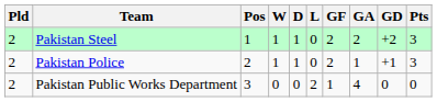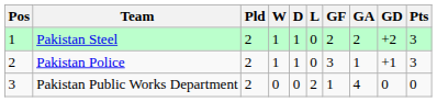 <table class="wikitable">
 <tr>
+<th>Pos</th>
+<th>Team</th>
 <th>Pld</th>
-<th>Team</th>
-<th>Pos</th>
 <th>W</th>
 <th>D</th>
 <th>L</th>
 <th>GF</th>
 <th>GA</th>
 <th>GD</th>
 <th>Pts</th>
 </tr>
 <tr style="background:#bfc">
+<td>1</td>
+<td><a href='#'>Pakistan Steel</a></td>
 <td>2</td>
-<td><a href='#'>Pakistan Steel</a></td>
-<td>1</td>
 <td>1</td>
 <td>1</td>
 <td>0</td>
 <td>2</td>
 <td>2</td>
 <td>+2</td>
 <td>3</td>
 </tr>
 <tr>
 <td>2</td>
 <td><a href='#'>Pakistan Police</a></td>
 <td>2</td>
 <td>1</td>
 <td>1</td>
 <td>0</td>
-<td>2</td>
+<td>3</td>
 <td>1</td>
 <td>+1</td>
 <td>3</td>
 </tr>
 <tr>
+<td>3</td>
+<td>Pakistan Public Works Department</td>
 <td>2</td>
-<td>Pakistan Public Works Department</td>
-<td>3</td>
 <td>0</td>
 <td>0</td>
 <td>2</td>
 <td>1</td>
 <td>4</td>
 <td>0</td>
 <td>0</td>
 </tr>
 </table>
